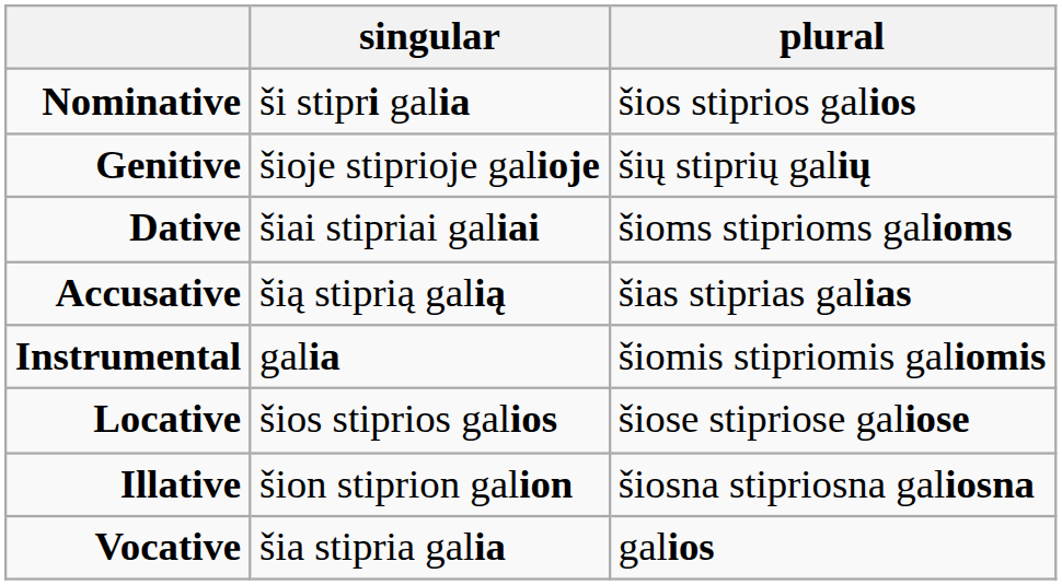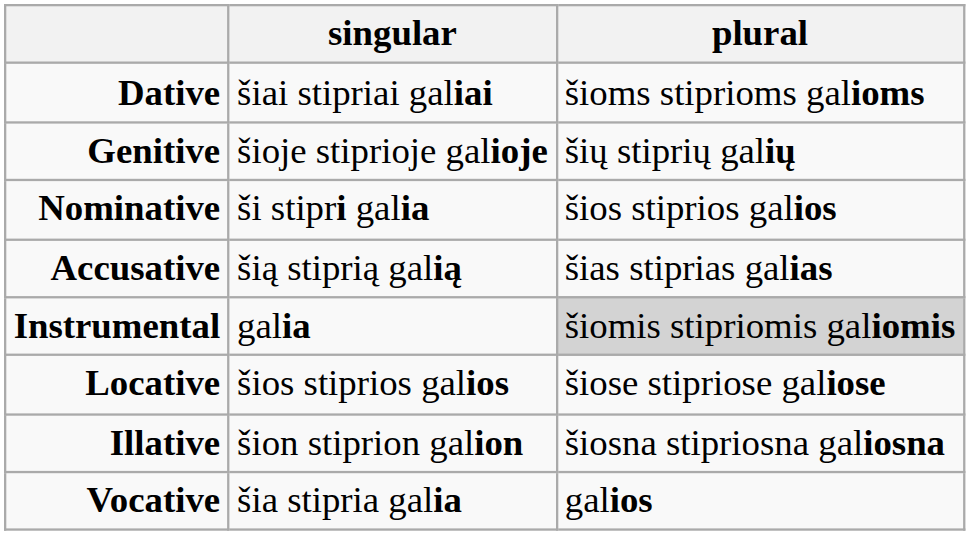 <table class="wikitable">
 <tr>
 <th> </th>
 <th>singular</th>
 <th>plural</th>
 </tr>
 <tr>
-<td align="right"><strong>Nominative</strong></td>
-<td>ši stipr<strong>i</strong> gal<strong>ia</strong></td>
-<td>šios stiprios gal<strong>ios</strong></td>
+<td align="right"><strong>Dative</strong></td>
+<td>šiai stipriai gal<strong>iai</strong></td>
+<td>šioms stiprioms gal<strong>ioms</strong></td>
 </tr>
 <tr>
 <td align="right"><strong>Genitive</strong></td>
 <td>šioje stiprioje gal<strong>ioje</strong></td>
 <td>šių stiprių gal<strong>ių</strong></td>
 </tr>
 <tr>
-<td align="right"><strong>Dative</strong></td>
-<td>šiai stipriai gal<strong>iai</strong></td>
-<td>šioms stiprioms gal<strong>ioms</strong></td>
+<td align="right"><strong>Nominative</strong></td>
+<td>ši stipr<strong>i</strong> gal<strong>ia</strong></td>
+<td>šios stiprios gal<strong>ios</strong></td>
 </tr>
 <tr>
 <td align="right"><strong>Accusative</strong></td>
 <td>šią stiprią gal<strong>ią</strong></td>
 <td>šias stiprias gal<strong>ias</strong></td>
 </tr>
 <tr>
 <td align="right"><strong>Instrumental</strong></td>
 <td>gal<strong>ia</strong></td>
-<td>šiomis stipriomis gal<strong>iomis</strong></td>
+<td style="background: lightgrey;">šiomis stipriomis gal<strong>iomis</strong></td>
 </tr>
 <tr>
 <td align="right"><strong>Locative</strong></td>
 <td>šios stiprios gal<strong>ios</strong></td>
 <td>šiose stipriose gal<strong>iose</strong></td>
 </tr>
 <tr>
 <td align="right"><strong>Illative</strong></td>
 <td>šion   stiprion   gal<strong>ion</strong></td>
 <td>šiosna stipriosna gal<strong>iosna</strong></td>
 </tr>
 <tr>
 <td align="right"><strong>Vocative</strong></td>
 <td>šia stipria gal<strong>ia</strong></td>
 <td>gal<strong>ios</strong></td>
 </tr>
 </table>
